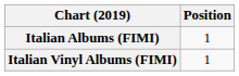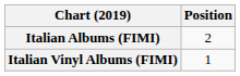 <table class="wikitable sortable plainrowheaders" style="text-align:center">
 <tr>
 <th scope="col">Chart (2019)</th>
 <th scope="col">Position</th>
 </tr>
 <tr>
 <th scope="row">Italian Albums (FIMI)</th>
-<td>1</td>
+<td>2</td>
 </tr>
 <tr>
 <th scope="row">Italian Vinyl Albums (FIMI)</th>
 <td style="text-align:center;">1</td>
 </tr>
 </table>
